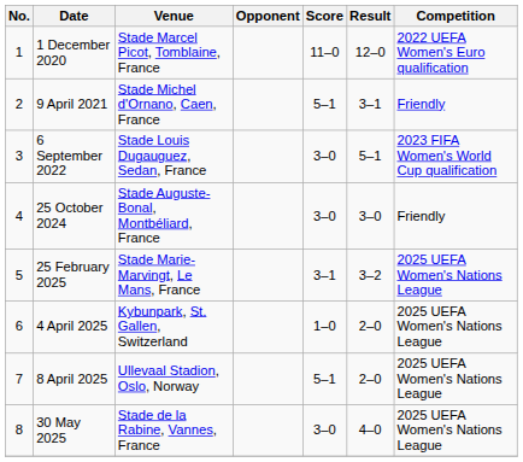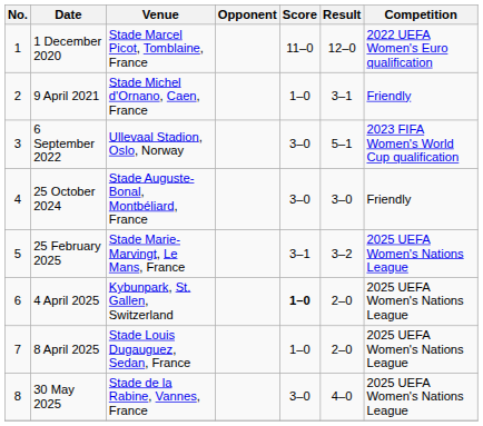 <table class="wikitable sortable">
 <tr>
 <th scope="col">No.</th>
 <th scope="col">Date</th>
 <th scope="col">Venue</th>
 <th scope="col">Opponent</th>
 <th scope="col">Score</th>
 <th scope="col">Result</th>
 <th scope="col">Competition</th>
 </tr>
 <tr>
 <td align="center">1</td>
 <td>1 December 2020</td>
 <td><a href='#'>Stade Marcel Picot</a>, <a href='#'>Tomblaine</a>, France</td>
 <td></td>
 <td align="center">11–0</td>
 <td align="center">12–0</td>
 <td><a href='#'>2022 UEFA Women's Euro qualification</a></td>
 </tr>
 <tr>
 <td align="center">2</td>
 <td>9 April 2021</td>
 <td><a href='#'>Stade Michel d'Ornano</a>, <a href='#'>Caen</a>, France</td>
 <td></td>
-<td align="center">5–1</td>
+<td align="center">1–0</td>
 <td align="center">3–1</td>
 <td><a href='#'>Friendly</a></td>
 </tr>
 <tr>
 <td align="center">3</td>
 <td>6 September 2022</td>
-<td><a href='#'>Stade Louis Dugauguez</a>, <a href='#'>Sedan</a>, France</td>
+<td><a href='#'>Ullevaal Stadion</a>, <a href='#'>Oslo</a>, Norway</td>
 <td></td>
 <td align="center">3–0</td>
 <td align="center">5–1</td>
 <td><a href='#'>2023 FIFA Women's World Cup qualification</a></td>
 </tr>
 <tr>
 <td align="center">4</td>
 <td>25 October 2024</td>
 <td><a href='#'>Stade Auguste-Bonal</a>, <a href='#'>Montbéliard</a>, France</td>
 <td></td>
 <td align="center">3–0</td>
 <td align="center">3–0</td>
 <td>Friendly</td>
 </tr>
 <tr>
 <td align="center">5</td>
 <td>25 February 2025</td>
 <td><a href='#'>Stade Marie-Marvingt</a>, <a href='#'>Le Mans</a>, France</td>
 <td></td>
 <td align="center">3–1</td>
 <td align="center">3–2</td>
 <td><a href='#'>2025 UEFA Women's Nations League</a></td>
 </tr>
 <tr>
 <td align="center">6</td>
 <td>4 April 2025</td>
 <td><a href='#'>Kybunpark</a>, <a href='#'>St. Gallen</a>, Switzerland</td>
 <td></td>
-<td align="center">1–0</td>
+<td align="center"><strong>1–0</strong></td>
 <td align="center">2–0</td>
 <td>2025 UEFA Women's Nations League</td>
 </tr>
 <tr>
 <td align="center">7</td>
 <td>8 April 2025</td>
-<td><a href='#'>Ullevaal Stadion</a>, <a href='#'>Oslo</a>, Norway</td>
+<td><a href='#'>Stade Louis Dugauguez</a>, <a href='#'>Sedan</a>, France</td>
 <td></td>
-<td align="center">5–1</td>
+<td align="center">1–0</td>
 <td align="center">2–0</td>
 <td>2025 UEFA Women's Nations League</td>
 </tr>
 <tr>
 <td align="center">8</td>
 <td>30 May 2025</td>
 <td><a href='#'>Stade de la Rabine</a>, <a href='#'>Vannes</a>, France</td>
 <td></td>
 <td align="center">3–0</td>
 <td align="center">4–0</td>
 <td>2025 UEFA Women's Nations League</td>
 </tr>
 <tr>
 </tr>
 </table>
